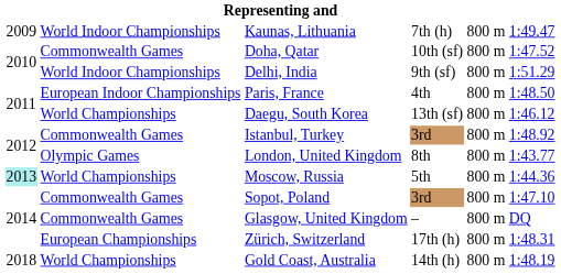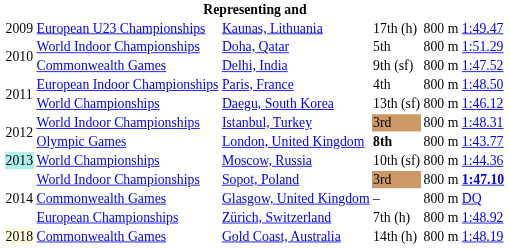 <table>
 <tr>
 <th colspan="6">Representing  and </th>
 </tr>
 <tr>
 <td>2009</td>
-<td><a href='#'>World Indoor Championships</a></td>
+<td><a href='#'>European U23 Championships</a></td>
 <td><a href='#'>Kaunas, Lithuania</a></td>
-<td>7th (h)</td>
+<td>17th (h)</td>
 <td>800 m</td>
 <td><a href='#'>1:49.47</a></td>
 </tr>
 <tr>
 <td rowspan=2>2010</td>
-<td><a href='#'>Commonwealth Games</a></td>
+<td><a href='#'>World Indoor Championships</a></td>
 <td><a href='#'>Doha, Qatar</a></td>
-<td>10th (sf)</td>
+<td>5th</td>
 <td>800 m</td>
-<td><a href='#'>1:47.52</a></td>
+<td><a href='#'>1:51.29</a></td>
 </tr>
 <tr>
-<td><a href='#'>World Indoor Championships</a></td>
+<td><a href='#'>Commonwealth Games</a></td>
 <td><a href='#'>Delhi, India</a></td>
 <td>9th (sf)</td>
 <td>800 m</td>
-<td><a href='#'>1:51.29</a></td>
+<td><a href='#'>1:47.52</a></td>
 </tr>
 <tr>
 <td rowspan=2>2011</td>
 <td><a href='#'>European Indoor Championships</a></td>
 <td><a href='#'>Paris, France</a></td>
 <td>4th</td>
 <td>800 m</td>
 <td><a href='#'>1:48.50</a></td>
 </tr>
 <tr>
 <td><a href='#'>World Championships</a></td>
 <td><a href='#'>Daegu, South Korea</a></td>
 <td>13th (sf)</td>
 <td>800 m</td>
 <td><a href='#'>1:46.12</a></td>
 </tr>
 <tr>
 <td rowspan=2>2012</td>
-<td><a href='#'>Commonwealth Games</a></td>
+<td><a href='#'>World Indoor Championships</a></td>
 <td><a href='#'>Istanbul, Turkey</a></td>
 <td bgcolor="cc9966">3rd</td>
 <td>800 m</td>
-<td><a href='#'>1:48.92</a></td>
+<td><a href='#'>1:48.31</a></td>
 </tr>
 <tr>
 <td><a href='#'>Olympic Games</a></td>
 <td><a href='#'>London, United Kingdom</a></td>
-<td>8th</td>
+<td><strong>8th</strong></td>
 <td>800 m</td>
 <td><a href='#'>1:43.77</a></td>
 </tr>
 <tr>
 <td style="background: paleturquoise;">2013</td>
 <td><a href='#'>World Championships</a></td>
 <td><a href='#'>Moscow, Russia</a></td>
-<td>5th</td>
+<td>10th (sf)</td>
 <td>800 m</td>
 <td><a href='#'>1:44.36</a></td>
 </tr>
 <tr>
 <td rowspan=3>2014</td>
-<td><a href='#'>Commonwealth Games</a></td>
+<td><a href='#'>World Indoor Championships</a></td>
 <td><a href='#'>Sopot, Poland</a></td>
 <td bgcolor="cc9966">3rd</td>
 <td>800 m</td>
-<td><a href='#'>1:47.10</a></td>
+<td><strong><a href='#'>1:47.10</a></strong></td>
 </tr>
 <tr>
 <td><a href='#'>Commonwealth Games</a></td>
 <td><a href='#'>Glasgow, United Kingdom</a></td>
 <td>–</td>
 <td>800 m</td>
 <td><a href='#'>DQ</a></td>
 </tr>
 <tr>
 <td><a href='#'>European Championships</a></td>
 <td><a href='#'>Zürich, Switzerland</a></td>
-<td>17th (h)</td>
+<td>7th (h)</td>
 <td>800 m</td>
-<td><a href='#'>1:48.31</a></td>
+<td><a href='#'>1:48.92</a></td>
 </tr>
 <tr>
-<td>2018</td>
-<td><a href='#'>World Championships</a></td>
+<td style="background: lightyellow;">2018</td>
+<td><a href='#'>Commonwealth Games</a></td>
 <td><a href='#'>Gold Coast, Australia</a></td>
 <td>14th (h)</td>
 <td>800 m</td>
 <td><a href='#'>1:48.19</a></td>
 </tr>
 </table>
